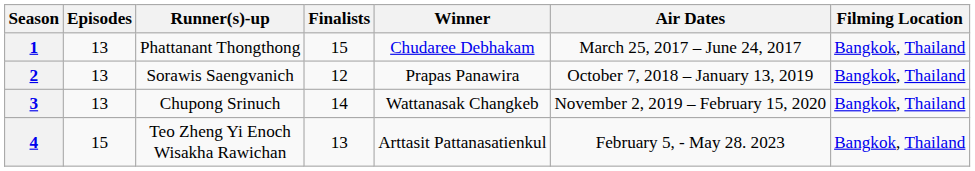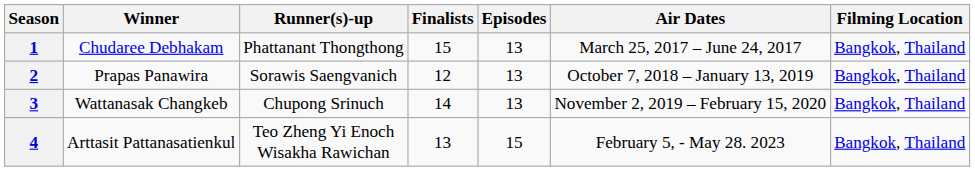 <table style="text-align:center; font-size:95%" class="wikitable">
 <tr>
 <th>Season</th>
-<th>Episodes</th>
+<th>Winner</th>
 <th>Runner(s)-up</th>
 <th>Finalists</th>
-<th>Winner</th>
+<th>Episodes</th>
 <th>Air Dates</th>
 <th>Filming Location</th>
 </tr>
 <tr>
 <th><a href='#'>1</a></th>
-<td>13</td>
+<td><a href='#'>Chudaree Debhakam</a></td>
 <td>Phattanant Thongthong</td>
 <td>15</td>
-<td><a href='#'>Chudaree Debhakam</a></td>
+<td>13</td>
 <td>March 25, 2017 – June 24, 2017</td>
 <td><a href='#'>Bangkok</a>, <a href='#'>Thailand</a></td>
 </tr>
 <tr>
 <th><a href='#'>2</a></th>
-<td>13</td>
+<td>Prapas Panawira</td>
 <td>Sorawis Saengvanich</td>
 <td>12</td>
-<td>Prapas Panawira</td>
+<td>13</td>
 <td>October 7, 2018 – January 13, 2019</td>
 <td><a href='#'>Bangkok</a>, <a href='#'>Thailand</a></td>
 </tr>
 <tr>
 <th><a href='#'>3</a></th>
-<td>13</td>
+<td>Wattanasak Changkeb</td>
 <td>Chupong Srinuch</td>
 <td>14</td>
-<td>Wattanasak Changkeb</td>
+<td>13</td>
 <td>November 2, 2019 – February 15, 2020</td>
 <td><a href='#'>Bangkok</a>, <a href='#'>Thailand</a></td>
 </tr>
 <tr>
 <th><a href='#'>4</a></th>
-<td>15</td>
+<td>Arttasit Pattanasatienkul</td>
 <td>Teo Zheng Yi Enoch<br>Wisakha Rawichan</td>
 <td>13</td>
-<td>Arttasit Pattanasatienkul</td>
+<td>15</td>
 <td>February 5, - May 28. 2023</td>
 <td><a href='#'>Bangkok</a>, <a href='#'>Thailand</a></td>
 </tr>
 </table>
